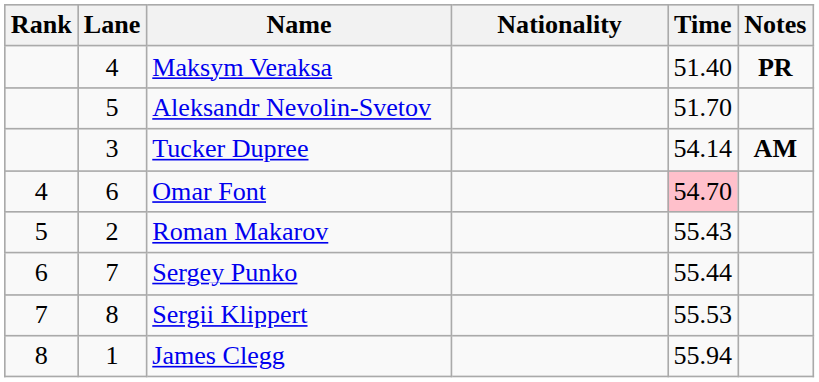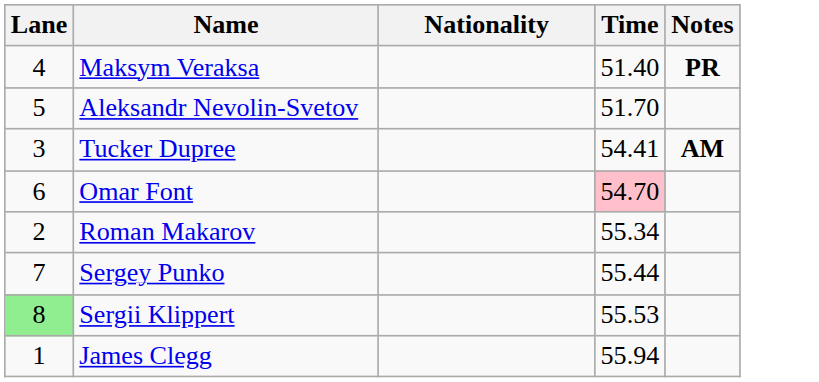 <table class="wikitable sortable" style="text-align:center">
 <tr>
-<th>Rank</th>
 <th>Lane</th>
 <th style="width:180px">Name</th>
 <th style="width:125px">Nationality</th>
 <th>Time</th>
 <th>Notes</th>
 </tr>
 <tr>
-<td></td>
 <td>4</td>
 <td style="text-align:left;"><a href='#'>Maksym Veraksa</a></td>
 <td style="text-align:left;"></td>
 <td>51.40</td>
 <td><strong>PR</strong></td>
 </tr>
 <tr>
-<td></td>
 <td>5</td>
 <td style="text-align:left;"><a href='#'>Aleksandr Nevolin-Svetov</a></td>
 <td style="text-align:left;"></td>
 <td>51.70</td>
 <td></td>
 </tr>
 <tr>
-<td></td>
 <td>3</td>
 <td style="text-align:left;"><a href='#'>Tucker Dupree</a></td>
 <td style="text-align:left;"></td>
-<td>54.14</td>
+<td>54.41</td>
 <td><strong>AM</strong></td>
 </tr>
 <tr>
-<td>4</td>
 <td>6</td>
 <td style="text-align:left;"><a href='#'>Omar Font</a></td>
 <td style="text-align:left;"></td>
 <td style="background: pink;">54.70</td>
 <td></td>
 </tr>
 <tr>
-<td>5</td>
 <td>2</td>
 <td style="text-align:left;"><a href='#'>Roman Makarov</a></td>
 <td style="text-align:left;"></td>
-<td>55.43</td>
+<td>55.34</td>
 <td></td>
 </tr>
 <tr>
-<td>6</td>
 <td>7</td>
 <td style="text-align:left;"><a href='#'>Sergey Punko</a></td>
 <td style="text-align:left;"></td>
 <td>55.44</td>
 <td></td>
 </tr>
 <tr>
-<td>7</td>
-<td>8</td>
+<td style="background: lightgreen;">8</td>
 <td style="text-align:left;"><a href='#'>Sergii Klippert</a></td>
 <td style="text-align:left;"></td>
 <td>55.53</td>
 <td></td>
 </tr>
 <tr>
-<td>8</td>
 <td>1</td>
 <td style="text-align:left;"><a href='#'>James Clegg</a></td>
 <td style="text-align:left;"></td>
 <td>55.94</td>
 <td></td>
 </tr>
 </table>
